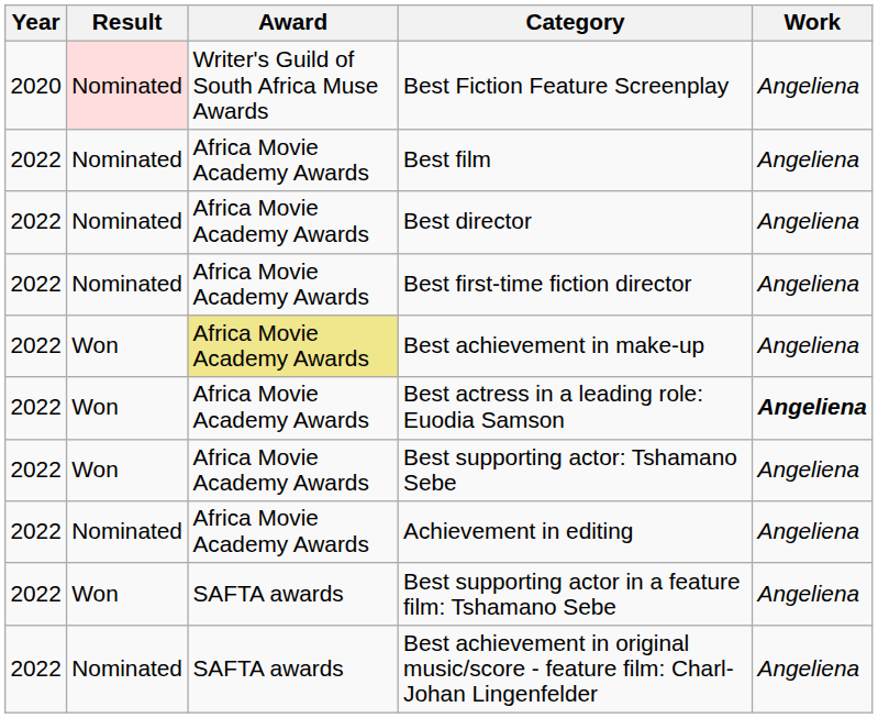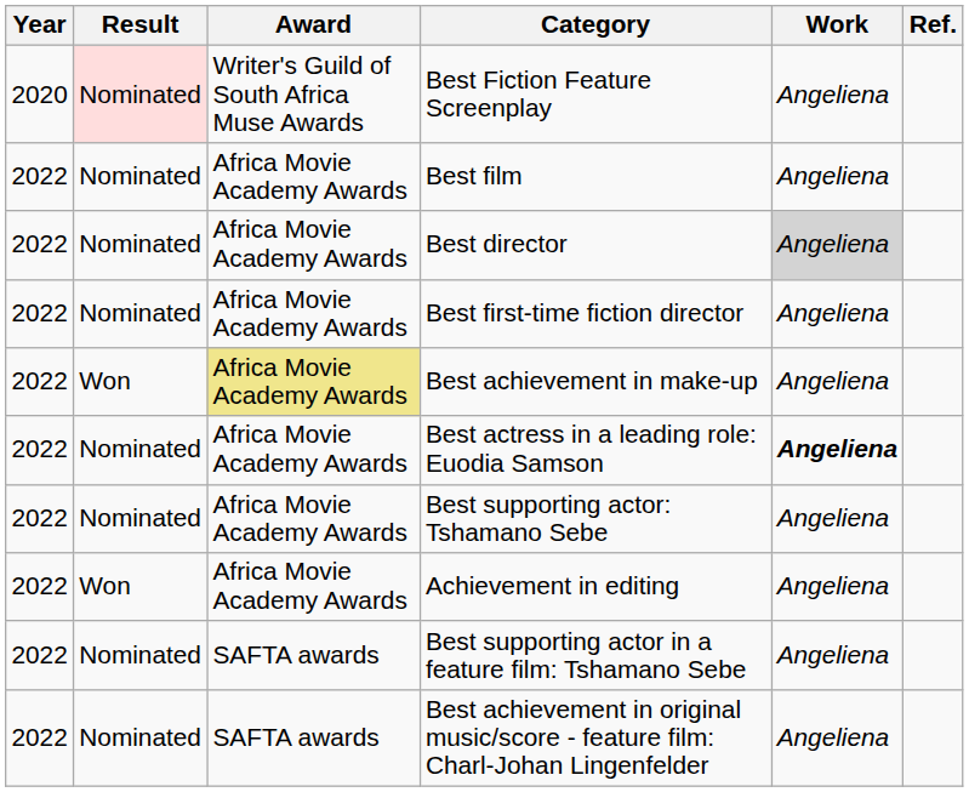 <table class="wikitable">
 <tr>
 <th>Year</th>
 <th>Result</th>
 <th>Award</th>
 <th>Category</th>
 <th>Work</th>
+<th>Ref.</th>
 </tr>
 <tr>
 <td>2020</td>
 <td style="background: #ffdddd">Nominated</td>
 <td>Writer's Guild of South Africa Muse Awards</td>
 <td>Best Fiction Feature Screenplay</td>
 <td><em>Angeliena</em></td>
+<td></td>
 </tr>
 <tr>
 <td>2022</td>
 <td>Nominated</td>
 <td>Africa Movie Academy Awards</td>
 <td>Best film</td>
 <td><em>Angeliena</em></td>
+<td></td>
 </tr>
 <tr>
 <td>2022</td>
 <td>Nominated</td>
 <td>Africa Movie Academy Awards</td>
 <td>Best director</td>
-<td><em>Angeliena</em></td>
+<td style="background: lightgrey;"><em>Angeliena</em></td>
+<td></td>
 </tr>
 <tr>
 <td>2022</td>
 <td>Nominated</td>
 <td>Africa Movie Academy Awards</td>
 <td>Best first-time fiction director</td>
 <td><em>Angeliena</em></td>
+<td></td>
 </tr>
 <tr>
 <td>2022</td>
 <td>Won</td>
 <td style="background: khaki;">Africa Movie Academy Awards</td>
 <td>Best achievement in make-up</td>
 <td><em>Angeliena</em></td>
+<td></td>
+</tr>
+<tr>
+<td>2022</td>
+<td>Nominated</td>
+<td>Africa Movie Academy Awards</td>
+<td>Best actress in a leading role: Euodia Samson</td>
+<td><strong><em>Angeliena</em></strong></td>
+<td></td>
+</tr>
+<tr>
+<td>2022</td>
+<td>Nominated</td>
+<td>Africa Movie Academy Awards</td>
+<td>Best supporting actor: Tshamano Sebe</td>
+<td><em>Angeliena</em></td>
+<td></td>
 </tr>
 <tr>
 <td>2022</td>
 <td>Won</td>
 <td>Africa Movie Academy Awards</td>
-<td>Best actress in a leading role: Euodia Samson</td>
-<td><strong><em>Angeliena</em></strong></td>
-</tr>
-<tr>
-<td>2022</td>
-<td>Won</td>
-<td>Africa Movie Academy Awards</td>
-<td>Best supporting actor: Tshamano Sebe</td>
+<td>Achievement in editing</td>
 <td><em>Angeliena</em></td>
+<td></td>
 </tr>
 <tr>
 <td>2022</td>
 <td>Nominated</td>
-<td>Africa Movie Academy Awards</td>
-<td>Achievement in editing</td>
-<td><em>Angeliena</em></td>
-</tr>
-<tr>
-<td>2022</td>
-<td>Won</td>
 <td>SAFTA awards</td>
 <td>Best supporting actor in a feature film: Tshamano Sebe</td>
 <td><em>Angeliena</em></td>
+<td></td>
 </tr>
 <tr>
 <td>2022</td>
 <td>Nominated</td>
 <td>SAFTA awards</td>
 <td>Best achievement in original music/score - feature film: Charl-Johan Lingenfelder</td>
 <td><em>Angeliena</em></td>
+<td></td>
 </tr>
 </table>
